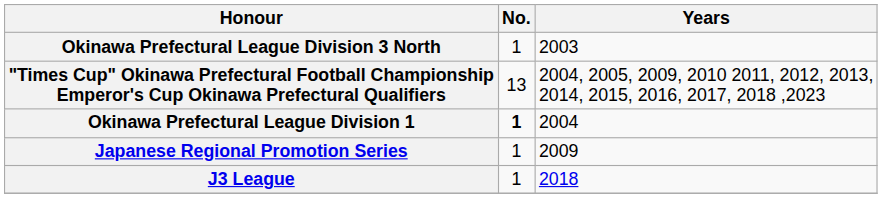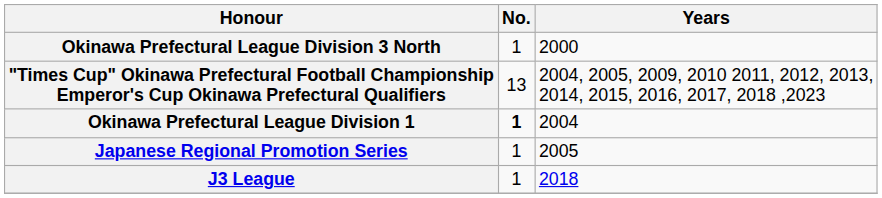 <table class="wikitable plainrowheaders">
 <tr>
 <th scope=col>Honour</th>
 <th scope=col>No.</th>
 <th scope=col>Years</th>
 </tr>
 <tr>
 <th scope=row>Okinawa Prefectural League Division 3 North</th>
 <td align="center">1</td>
-<td>2003</td>
+<td>2000</td>
 </tr>
 <tr>
 <th scope=row>"Times Cup" Okinawa Prefectural Football Championship <br> Emperor's Cup Okinawa Prefectural Qualifiers</th>
 <td align="center">13</td>
 <td>2004, 2005, 2009, 2010 2011, 2012, 2013, <br> 2014, 2015, 2016, 2017, 2018 ,2023</td>
 </tr>
 <tr>
 <th scope=row>Okinawa Prefectural League Division 1</th>
 <td align="center"><strong>1</strong></td>
 <td>2004</td>
 </tr>
 <tr>
 <th scope=row><a href='#'>Japanese Regional Promotion Series</a></th>
 <td align="center">1</td>
-<td>2009</td>
+<td>2005</td>
 </tr>
 <tr>
 <th scope=row><a href='#'>J3 League</a></th>
 <td align="center">1</td>
 <td><a href='#'>2018</a></td>
 </tr>
 <tr>
 </tr>
 </table>
